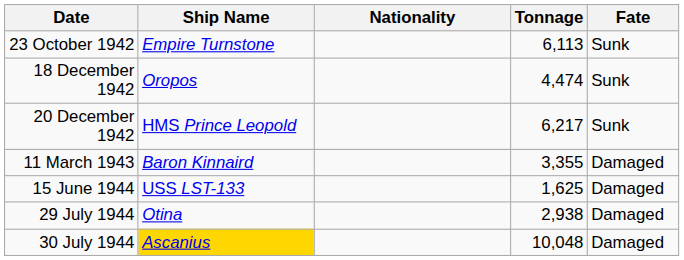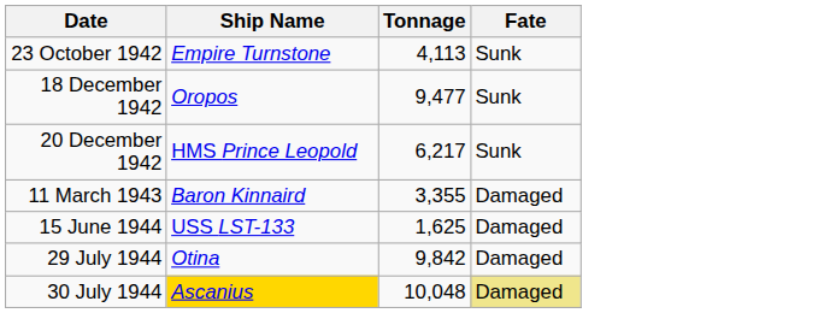 <table class="wikitable sortable">
 <tr>
 <th width="120px">Date</th>
 <th width="160px">Ship Name</th>
-<th width="180px">Nationality</th>
 <th width="25px">Tonnage</th>
 <th width="80px">Fate</th>
 </tr>
 <tr>
 <td align="right">23 October 1942</td>
 <td align="left"><a href='#'><em>Empire Turnstone</em></a></td>
-<td align="left"></td>
-<td align="right">6,113</td>
+<td align="right">4,113</td>
 <td align="left">Sunk</td>
 </tr>
 <tr>
 <td align="right">18 December 1942</td>
 <td align="left"><a href='#'><em>Oropos</em></a></td>
-<td align="left"></td>
-<td align="right">4,474</td>
+<td align="right">9,477</td>
 <td align="left">Sunk</td>
 </tr>
 <tr>
 <td align="right">20 December 1942</td>
 <td align="left"><a href='#'>HMS <em>Prince Leopold</em></a></td>
-<td align="left"></td>
 <td align="right">6,217</td>
 <td align="left">Sunk</td>
 </tr>
 <tr>
 <td align="right">11 March 1943</td>
 <td align="left"><a href='#'><em>Baron Kinnaird</em></a></td>
-<td align="left"></td>
 <td align="right">3,355</td>
 <td align="left">Damaged</td>
 </tr>
 <tr>
 <td align="right">15 June 1944</td>
 <td align="left"><a href='#'>USS <em>LST-133</em></a></td>
-<td align="left"></td>
 <td align="right">1,625</td>
 <td align="left">Damaged</td>
 </tr>
 <tr>
 <td align="right">29 July 1944</td>
 <td align="left"><a href='#'><em>Otina</em></a></td>
-<td align="left"></td>
-<td align="right">2,938</td>
+<td align="right">9,842</td>
 <td align="left">Damaged</td>
 </tr>
 <tr>
 <td align="right">30 July 1944</td>
 <td align="left" style="background: gold;"><a href='#'><em>Ascanius</em></a></td>
-<td align="left"></td>
 <td align="right">10,048</td>
-<td align="left">Damaged</td>
+<td align="left" style="background: khaki;">Damaged</td>
 </tr>
 </table>
